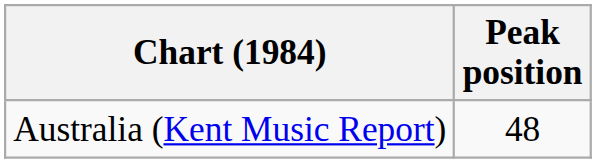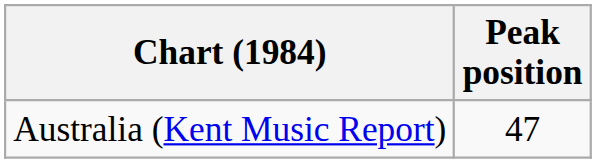 <table class="wikitable">
 <tr>
 <th align="left">Chart (1984)</th>
 <th align="left">Peak<br>position</th>
 </tr>
 <tr>
 <td align="left">Australia (<a href='#'>Kent Music Report</a>)</td>
-<td style="text-align:center;">48</td>
+<td style="text-align:center;">47</td>
 </tr>
 </table>
